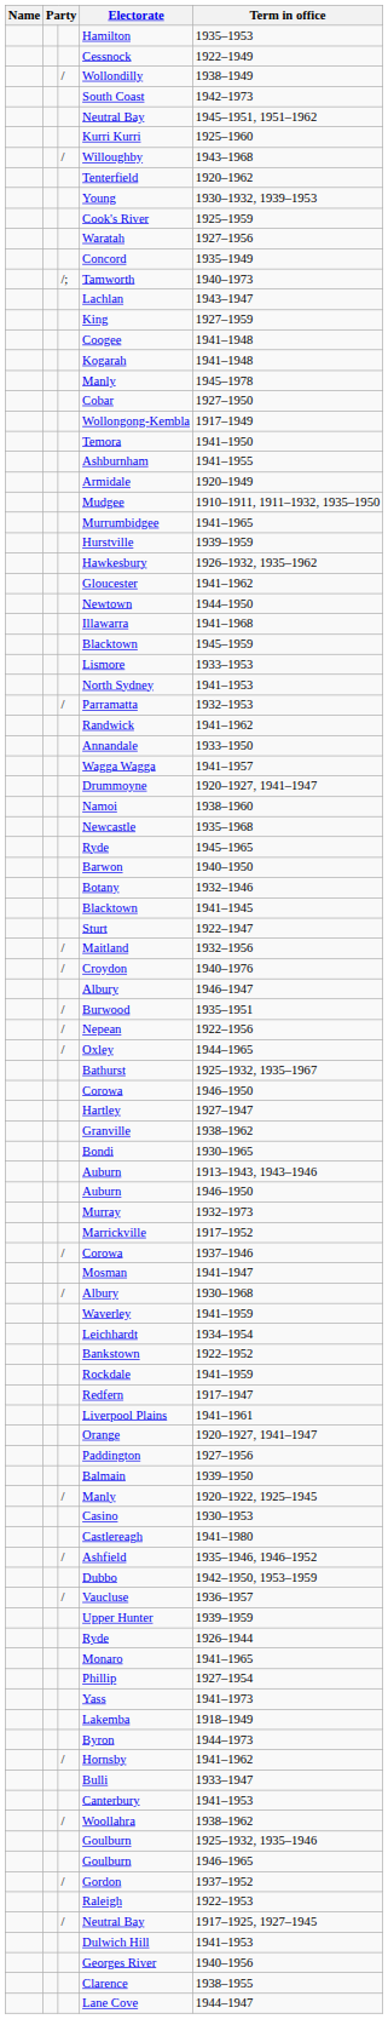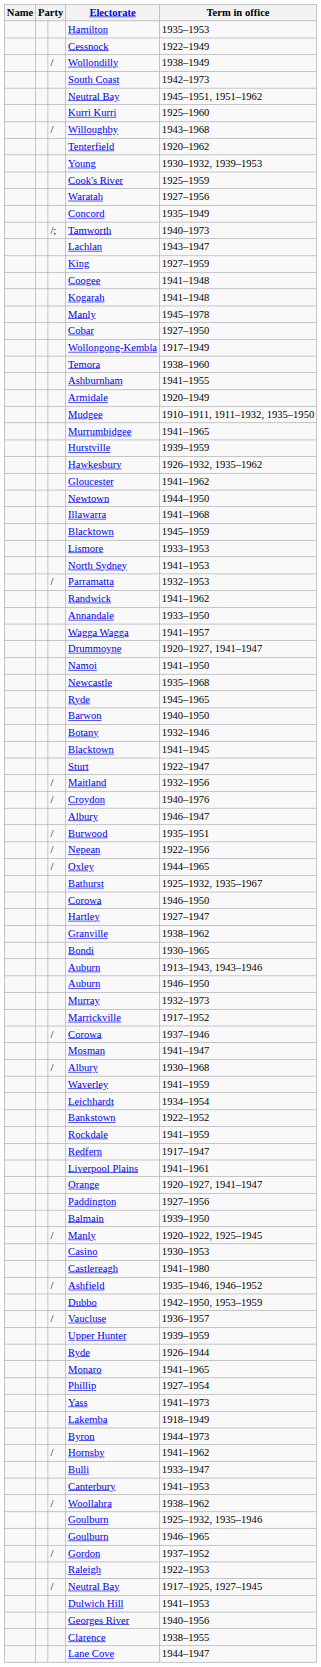 <table class="wikitable sortable">
 <tr>
 <th>Name</th>
 <th colspan=2>Party</th>
 <th><a href='#'>Electorate</a></th>
 <th>Term in office</th>
 </tr>
 <tr>
 <td></td>
 <td> </td>
 <td></td>
 <td><a href='#'>Hamilton</a></td>
 <td>1935–1953</td>
 </tr>
 <tr>
 <td></td>
 <td> </td>
 <td></td>
 <td><a href='#'>Cessnock</a></td>
 <td>1922–1949</td>
 </tr>
 <tr>
 <td></td>
 <td> </td>
 <td>/</td>
 <td><a href='#'>Wollondilly</a></td>
 <td>1938–1949</td>
 </tr>
 <tr>
 <td></td>
 <td> </td>
 <td></td>
 <td><a href='#'>South Coast</a></td>
 <td>1942–1973</td>
 </tr>
 <tr>
 <td></td>
 <td> </td>
 <td></td>
 <td><a href='#'>Neutral Bay</a></td>
 <td>1945–1951, 1951–1962</td>
 </tr>
 <tr>
 <td></td>
 <td> </td>
 <td></td>
 <td><a href='#'>Kurri Kurri</a></td>
 <td>1925–1960</td>
 </tr>
 <tr>
 <td></td>
 <td> </td>
 <td>/</td>
 <td><a href='#'>Willoughby</a></td>
 <td>1943–1968</td>
 </tr>
 <tr>
 <td></td>
 <td> </td>
 <td></td>
 <td><a href='#'>Tenterfield</a></td>
 <td>1920–1962</td>
 </tr>
 <tr>
 <td></td>
 <td> </td>
 <td></td>
 <td><a href='#'>Young</a></td>
 <td>1930–1932, 1939–1953</td>
 </tr>
 <tr>
 <td></td>
 <td> </td>
 <td></td>
 <td><a href='#'>Cook's River</a></td>
 <td>1925–1959</td>
 </tr>
 <tr>
 <td></td>
 <td> </td>
 <td></td>
 <td><a href='#'>Waratah</a></td>
 <td>1927–1956</td>
 </tr>
 <tr>
 <td></td>
 <td> </td>
 <td></td>
 <td><a href='#'>Concord</a></td>
 <td>1935–1949</td>
 </tr>
 <tr>
 <td></td>
 <td> </td>
 <td>/;</td>
 <td><a href='#'>Tamworth</a></td>
 <td>1940–1973</td>
 </tr>
 <tr>
 <td></td>
 <td> </td>
 <td></td>
 <td><a href='#'>Lachlan</a></td>
 <td>1943–1947</td>
 </tr>
 <tr>
 <td></td>
 <td> </td>
 <td></td>
 <td><a href='#'>King</a></td>
 <td>1927–1959</td>
 </tr>
 <tr>
 <td></td>
 <td> </td>
 <td></td>
 <td><a href='#'>Coogee</a></td>
 <td>1941–1948</td>
 </tr>
 <tr>
 <td></td>
 <td> </td>
 <td></td>
 <td><a href='#'>Kogarah</a></td>
 <td>1941–1948</td>
 </tr>
 <tr>
 <td></td>
 <td> </td>
 <td></td>
 <td><a href='#'>Manly</a></td>
 <td>1945–1978</td>
 </tr>
 <tr>
 <td></td>
 <td> </td>
 <td></td>
 <td><a href='#'>Cobar</a></td>
 <td>1927–1950</td>
 </tr>
 <tr>
 <td></td>
 <td> </td>
 <td></td>
 <td><a href='#'>Wollongong-Kembla</a></td>
 <td>1917–1949</td>
 </tr>
 <tr>
 <td></td>
 <td> </td>
 <td></td>
 <td><a href='#'>Temora</a></td>
-<td>1941–1950</td>
+<td>1938–1960</td>
 </tr>
 <tr>
 <td></td>
 <td> </td>
 <td></td>
 <td><a href='#'>Ashburnham</a></td>
 <td>1941–1955</td>
 </tr>
 <tr>
 <td></td>
 <td> </td>
 <td></td>
 <td><a href='#'>Armidale</a></td>
 <td>1920–1949</td>
 </tr>
 <tr>
 <td></td>
 <td> </td>
 <td></td>
 <td><a href='#'>Mudgee</a></td>
 <td>1910–1911, 1911–1932, 1935–1950</td>
 </tr>
 <tr>
 <td></td>
 <td> </td>
 <td></td>
 <td><a href='#'>Murrumbidgee</a></td>
 <td>1941–1965</td>
 </tr>
 <tr>
 <td></td>
 <td> </td>
 <td></td>
 <td><a href='#'>Hurstville</a></td>
 <td>1939–1959</td>
 </tr>
 <tr>
 <td></td>
 <td> </td>
 <td></td>
 <td><a href='#'>Hawkesbury</a></td>
 <td>1926–1932, 1935–1962</td>
 </tr>
 <tr>
 <td></td>
 <td> </td>
 <td></td>
 <td><a href='#'>Gloucester</a></td>
 <td>1941–1962</td>
 </tr>
 <tr>
 <td></td>
 <td> </td>
 <td></td>
 <td><a href='#'>Newtown</a></td>
 <td>1944–1950</td>
 </tr>
 <tr>
 <td></td>
 <td> </td>
 <td></td>
 <td><a href='#'>Illawarra</a></td>
 <td>1941–1968</td>
 </tr>
 <tr>
 <td></td>
 <td> </td>
 <td></td>
 <td><a href='#'>Blacktown</a></td>
 <td>1945–1959</td>
 </tr>
 <tr>
 <td></td>
 <td> </td>
 <td></td>
 <td><a href='#'>Lismore</a></td>
 <td>1933–1953</td>
 </tr>
 <tr>
 <td></td>
 <td> </td>
 <td></td>
 <td><a href='#'>North Sydney</a></td>
 <td>1941–1953</td>
 </tr>
 <tr>
 <td></td>
 <td> </td>
 <td>/</td>
 <td><a href='#'>Parramatta</a></td>
 <td>1932–1953</td>
 </tr>
 <tr>
 <td></td>
 <td> </td>
 <td></td>
 <td><a href='#'>Randwick</a></td>
 <td>1941–1962</td>
 </tr>
 <tr>
 <td></td>
 <td> </td>
 <td></td>
 <td><a href='#'>Annandale</a></td>
 <td>1933–1950</td>
 </tr>
 <tr>
 <td></td>
 <td> </td>
 <td></td>
 <td><a href='#'>Wagga Wagga</a></td>
 <td>1941–1957</td>
 </tr>
 <tr>
 <td></td>
 <td> </td>
 <td></td>
 <td><a href='#'>Drummoyne</a></td>
 <td>1920–1927, 1941–1947</td>
 </tr>
 <tr>
 <td></td>
 <td> </td>
 <td></td>
 <td><a href='#'>Namoi</a></td>
-<td>1938–1960</td>
+<td>1941–1950</td>
 </tr>
 <tr>
 <td></td>
 <td> </td>
 <td></td>
 <td><a href='#'>Newcastle</a></td>
 <td>1935–1968</td>
 </tr>
 <tr>
 <td></td>
 <td> </td>
 <td></td>
 <td><a href='#'>Ryde</a></td>
 <td>1945–1965</td>
 </tr>
 <tr>
 <td></td>
 <td> </td>
 <td></td>
 <td><a href='#'>Barwon</a></td>
 <td>1940–1950</td>
 </tr>
 <tr>
 <td></td>
 <td> </td>
 <td></td>
 <td><a href='#'>Botany</a></td>
 <td>1932–1946</td>
 </tr>
 <tr>
 <td></td>
 <td> </td>
 <td></td>
 <td><a href='#'>Blacktown</a></td>
 <td>1941–1945</td>
 </tr>
 <tr>
 <td></td>
 <td> </td>
 <td></td>
 <td><a href='#'>Sturt</a></td>
 <td>1922–1947</td>
 </tr>
 <tr>
 <td></td>
 <td> </td>
 <td>/</td>
 <td><a href='#'>Maitland</a></td>
 <td>1932–1956</td>
 </tr>
 <tr>
 <td></td>
 <td> </td>
 <td>/</td>
 <td><a href='#'>Croydon</a></td>
 <td>1940–1976</td>
 </tr>
 <tr>
 <td></td>
 <td> </td>
 <td></td>
 <td><a href='#'>Albury</a></td>
 <td>1946–1947</td>
 </tr>
 <tr>
 <td></td>
 <td> </td>
 <td>/</td>
 <td><a href='#'>Burwood</a></td>
 <td>1935–1951</td>
 </tr>
 <tr>
 <td></td>
 <td> </td>
 <td>/</td>
 <td><a href='#'>Nepean</a></td>
 <td>1922–1956</td>
 </tr>
 <tr>
 <td></td>
 <td> </td>
 <td>/</td>
 <td><a href='#'>Oxley</a></td>
 <td>1944–1965</td>
 </tr>
 <tr>
 <td></td>
 <td> </td>
 <td></td>
 <td><a href='#'>Bathurst</a></td>
 <td>1925–1932, 1935–1967</td>
 </tr>
 <tr>
 <td></td>
 <td> </td>
 <td></td>
 <td><a href='#'>Corowa</a></td>
 <td>1946–1950</td>
 </tr>
 <tr>
 <td></td>
 <td> </td>
 <td></td>
 <td><a href='#'>Hartley</a></td>
 <td>1927–1947</td>
 </tr>
 <tr>
 <td></td>
 <td> </td>
 <td></td>
 <td><a href='#'>Granville</a></td>
 <td>1938–1962</td>
 </tr>
 <tr>
 <td></td>
 <td> </td>
 <td></td>
 <td><a href='#'>Bondi</a></td>
 <td>1930–1965</td>
 </tr>
 <tr>
 <td></td>
 <td> </td>
 <td></td>
 <td><a href='#'>Auburn</a></td>
 <td>1913–1943, 1943–1946</td>
 </tr>
 <tr>
 <td></td>
 <td> </td>
 <td></td>
 <td><a href='#'>Auburn</a></td>
 <td>1946–1950</td>
 </tr>
 <tr>
 <td></td>
 <td> </td>
 <td></td>
 <td><a href='#'>Murray</a></td>
 <td>1932–1973</td>
 </tr>
 <tr>
 <td></td>
 <td> </td>
 <td></td>
 <td><a href='#'>Marrickville</a></td>
 <td>1917–1952</td>
 </tr>
 <tr>
 <td></td>
 <td> </td>
 <td>/</td>
 <td><a href='#'>Corowa</a></td>
 <td>1937–1946</td>
 </tr>
 <tr>
 <td></td>
 <td> </td>
 <td></td>
 <td><a href='#'>Mosman</a></td>
 <td>1941–1947</td>
 </tr>
 <tr>
 <td></td>
 <td> </td>
 <td>/</td>
 <td><a href='#'>Albury</a></td>
 <td>1930–1968</td>
 </tr>
 <tr>
 <td></td>
 <td> </td>
 <td></td>
 <td><a href='#'>Waverley</a></td>
 <td>1941–1959</td>
 </tr>
 <tr>
 <td></td>
 <td> </td>
 <td></td>
 <td><a href='#'>Leichhardt</a></td>
 <td>1934–1954</td>
 </tr>
 <tr>
 <td></td>
 <td> </td>
 <td></td>
 <td><a href='#'>Bankstown</a></td>
 <td>1922–1952</td>
 </tr>
 <tr>
 <td></td>
 <td> </td>
 <td></td>
 <td><a href='#'>Rockdale</a></td>
 <td>1941–1959</td>
 </tr>
 <tr>
 <td></td>
 <td> </td>
 <td></td>
 <td><a href='#'>Redfern</a></td>
 <td>1917–1947</td>
 </tr>
 <tr>
 <td></td>
 <td> </td>
 <td></td>
 <td><a href='#'>Liverpool Plains</a></td>
 <td>1941–1961</td>
 </tr>
 <tr>
 <td></td>
 <td> </td>
 <td></td>
 <td><a href='#'>Orange</a></td>
 <td>1920–1927, 1941–1947</td>
 </tr>
 <tr>
 <td></td>
 <td> </td>
 <td></td>
 <td><a href='#'>Paddington</a></td>
 <td>1927–1956</td>
 </tr>
 <tr>
 <td></td>
 <td> </td>
 <td></td>
 <td><a href='#'>Balmain</a></td>
 <td>1939–1950</td>
 </tr>
 <tr>
 <td></td>
 <td> </td>
 <td>/</td>
 <td><a href='#'>Manly</a></td>
 <td>1920–1922, 1925–1945</td>
 </tr>
 <tr>
 <td></td>
 <td> </td>
 <td></td>
 <td><a href='#'>Casino</a></td>
 <td>1930–1953</td>
 </tr>
 <tr>
 <td></td>
 <td> </td>
 <td></td>
 <td><a href='#'>Castlereagh</a></td>
 <td>1941–1980</td>
 </tr>
 <tr>
 <td></td>
 <td> </td>
 <td>/</td>
 <td><a href='#'>Ashfield</a></td>
 <td>1935–1946, 1946–1952</td>
 </tr>
 <tr>
 <td></td>
 <td> </td>
 <td></td>
 <td><a href='#'>Dubbo</a></td>
 <td>1942–1950, 1953–1959</td>
 </tr>
 <tr>
 <td></td>
 <td> </td>
 <td>/</td>
 <td><a href='#'>Vaucluse</a></td>
 <td>1936–1957</td>
 </tr>
 <tr>
 <td></td>
 <td> </td>
 <td></td>
 <td><a href='#'>Upper Hunter</a></td>
 <td>1939–1959</td>
 </tr>
 <tr>
 <td></td>
 <td> </td>
 <td></td>
 <td><a href='#'>Ryde</a></td>
 <td>1926–1944</td>
 </tr>
 <tr>
 <td></td>
 <td> </td>
 <td></td>
 <td><a href='#'>Monaro</a></td>
 <td>1941–1965</td>
 </tr>
 <tr>
 <td></td>
 <td> </td>
 <td></td>
 <td><a href='#'>Phillip</a></td>
 <td>1927–1954</td>
 </tr>
 <tr>
 <td></td>
 <td> </td>
 <td></td>
 <td><a href='#'>Yass</a></td>
 <td>1941–1973</td>
 </tr>
 <tr>
 <td></td>
 <td> </td>
 <td></td>
 <td><a href='#'>Lakemba</a></td>
 <td>1918–1949</td>
 </tr>
 <tr>
 <td></td>
 <td> </td>
 <td></td>
 <td><a href='#'>Byron</a></td>
 <td>1944–1973</td>
 </tr>
 <tr>
 <td></td>
 <td> </td>
 <td>/</td>
 <td><a href='#'>Hornsby</a></td>
 <td>1941–1962</td>
 </tr>
 <tr>
 <td></td>
 <td> </td>
 <td></td>
 <td><a href='#'>Bulli</a></td>
 <td>1933–1947</td>
 </tr>
 <tr>
 <td></td>
 <td> </td>
 <td></td>
 <td><a href='#'>Canterbury</a></td>
 <td>1941–1953</td>
 </tr>
 <tr>
 <td></td>
 <td> </td>
 <td>/</td>
 <td><a href='#'>Woollahra</a></td>
 <td>1938–1962</td>
 </tr>
 <tr>
 <td></td>
 <td> </td>
 <td></td>
 <td><a href='#'>Goulburn</a></td>
 <td>1925–1932, 1935–1946</td>
 </tr>
 <tr>
 <td></td>
 <td> </td>
 <td></td>
 <td><a href='#'>Goulburn</a></td>
 <td>1946–1965</td>
 </tr>
 <tr>
 <td></td>
 <td> </td>
 <td>/</td>
 <td><a href='#'>Gordon</a></td>
 <td>1937–1952</td>
 </tr>
 <tr>
 <td></td>
 <td> </td>
 <td></td>
 <td><a href='#'>Raleigh</a></td>
 <td>1922–1953</td>
 </tr>
 <tr>
 <td></td>
 <td> </td>
 <td>/</td>
 <td><a href='#'>Neutral Bay</a></td>
 <td>1917–1925, 1927–1945</td>
 </tr>
 <tr>
 <td></td>
 <td> </td>
 <td></td>
 <td><a href='#'>Dulwich Hill</a></td>
 <td>1941–1953</td>
 </tr>
 <tr>
 <td></td>
 <td> </td>
 <td></td>
 <td><a href='#'>Georges River</a></td>
 <td>1940–1956</td>
 </tr>
 <tr>
 <td></td>
 <td> </td>
 <td></td>
 <td><a href='#'>Clarence</a></td>
 <td>1938–1955</td>
 </tr>
 <tr>
 <td></td>
 <td> </td>
 <td></td>
 <td><a href='#'>Lane Cove</a></td>
 <td>1944–1947</td>
 </tr>
 </table>
